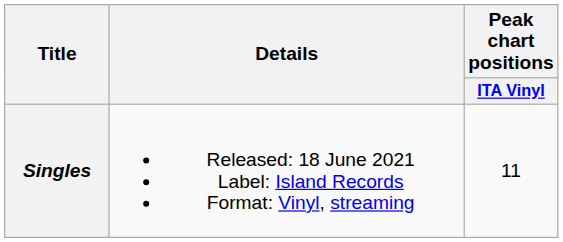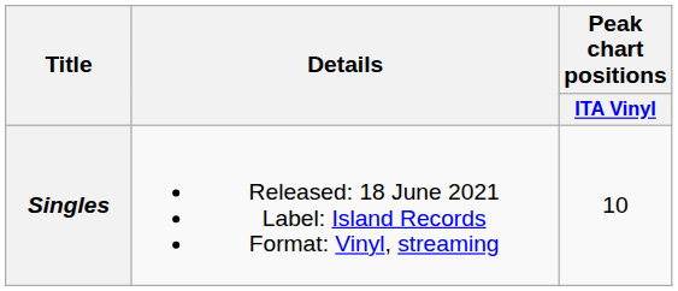 <table class="wikitable plainrowheaders" style="text-align:center;">
 <tr>
 <th scope="col" rowspan="2" style="width:5em;">Title</th>
 <th scope="col" rowspan="2" style="width:18em;">Details</th>
 <th scope="col" colspan="1" style="width:4em;">Peak chart positions</th>
 </tr>
 <tr>
 <th scope="col" style="width:3em;font-size:85%;"><a href='#'>ITA Vinyl</a><br></th>
 </tr>
 <tr>
 <th scope="row"><em>Singles</em></th>
 <td><br><ul><li>Released: 18 June 2021</li><li>Label: <a href='#'>Island Records</a></li><li>Format: <a href='#'>Vinyl</a>, <a href='#'>streaming</a></li></ul></td>
-<td>11</td>
+<td>10</td>
 </tr>
 </table>
